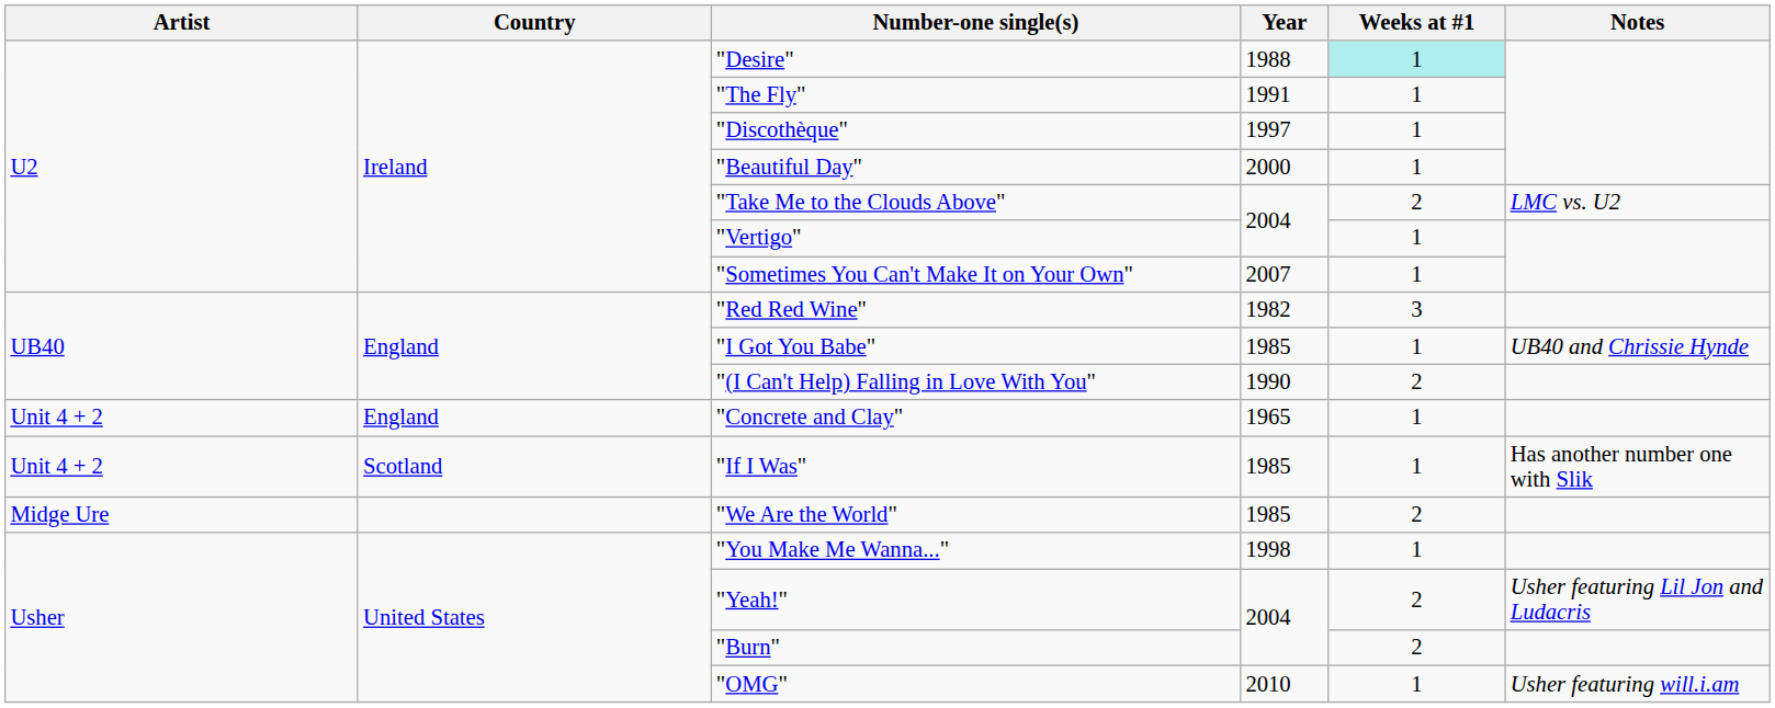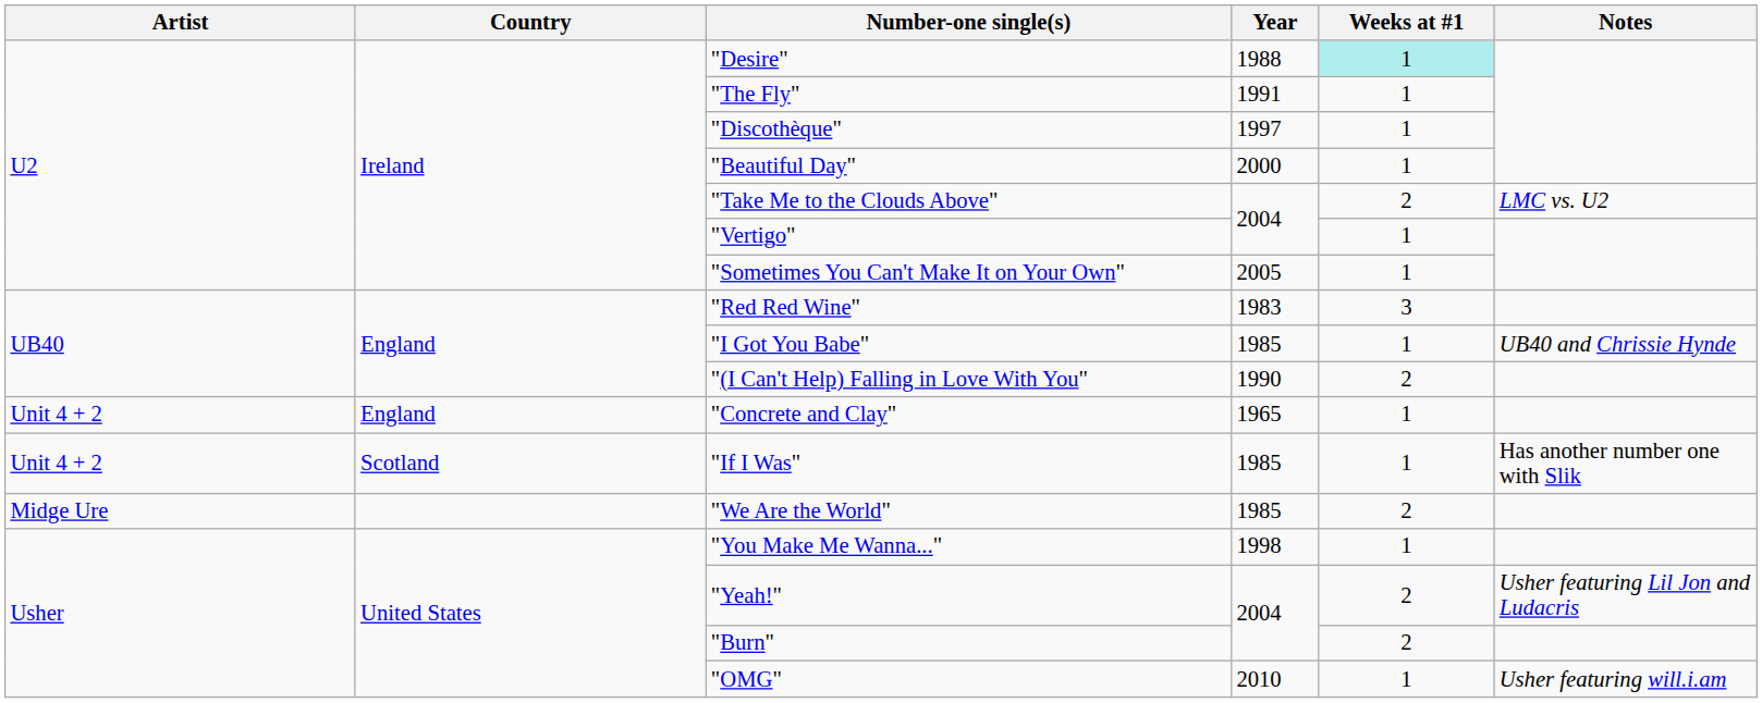 <table class="wikitable">
 <tr>
 <th width="20%">Artist</th>
 <th width="20%">Country</th>
 <th width="30%">Number-one single(s)</th>
 <th width="5%">Year</th>
 <th width="10%">Weeks at #1</th>
 <th width:"45%">Notes</th>
 </tr>
 <tr>
 <td rowspan="7"><a href='#'>U2</a></td>
 <td rowspan="7"><a href='#'>Ireland</a></td>
 <td>"<a href='#'>Desire</a>"</td>
 <td>1988</td>
 <td align=center style="background: paleturquoise;">1</td>
 <td rowspan="4"></td>
 </tr>
 <tr>
 <td>"<a href='#'>The Fly</a>"</td>
 <td>1991</td>
 <td align=center>1</td>
 </tr>
 <tr>
 <td>"<a href='#'>Discothèque</a>"</td>
 <td>1997</td>
 <td align=center>1</td>
 </tr>
 <tr>
 <td>"<a href='#'>Beautiful Day</a>"</td>
 <td>2000</td>
 <td align=center>1</td>
 </tr>
 <tr>
 <td>"<a href='#'>Take Me to the Clouds Above</a>"</td>
 <td rowspan="2">2004</td>
 <td align=center>2</td>
 <td><em><a href='#'>LMC</a> vs. U2</em></td>
 </tr>
 <tr>
 <td>"<a href='#'>Vertigo</a>"</td>
 <td align=center>1</td>
 <td rowspan="2"></td>
 </tr>
 <tr>
 <td>"<a href='#'>Sometimes You Can't Make It on Your Own</a>"</td>
-<td>2007</td>
+<td>2005</td>
 <td align=center>1</td>
 </tr>
 <tr>
 <td rowspan="3"><a href='#'>UB40</a></td>
 <td rowspan="3"><a href='#'>England</a></td>
 <td>"<a href='#'>Red Red Wine</a>"</td>
-<td>1982</td>
+<td>1983</td>
 <td align=center>3</td>
 <td></td>
 </tr>
 <tr>
 <td>"<a href='#'>I Got You Babe</a>"</td>
 <td>1985</td>
 <td align=center>1</td>
 <td><em>UB40 and <a href='#'>Chrissie Hynde</a></em></td>
 </tr>
 <tr>
 <td>"<a href='#'>(I Can't Help) Falling in Love With You</a>"</td>
 <td>1990</td>
 <td align=center>2</td>
 <td></td>
 </tr>
 <tr>
 <td><a href='#'>Unit 4 + 2</a></td>
 <td><a href='#'>England</a></td>
 <td>"<a href='#'>Concrete and Clay</a>"</td>
 <td>1965</td>
 <td align=center>1</td>
 <td></td>
 </tr>
 <tr>
 <td><a href='#'>Unit 4 + 2</a></td>
 <td><a href='#'>Scotland</a></td>
 <td>"<a href='#'>If I Was</a>"</td>
 <td>1985</td>
 <td align=center>1</td>
 <td>Has another number one with <a href='#'>Slik</a></td>
 </tr>
 <tr>
 <td><a href='#'>Midge Ure</a></td>
 <td></td>
 <td>"<a href='#'>We Are the World</a>"</td>
 <td>1985</td>
 <td align=center>2</td>
 <td></td>
 </tr>
 <tr>
 <td rowspan="4"><a href='#'>Usher</a></td>
 <td rowspan="4"><a href='#'>United States</a></td>
 <td>"<a href='#'>You Make Me Wanna...</a>"</td>
 <td>1998</td>
 <td align=center>1</td>
 <td></td>
 </tr>
 <tr>
 <td>"<a href='#'>Yeah!</a>"</td>
 <td rowspan="2">2004</td>
 <td align=center>2</td>
 <td><em>Usher featuring <a href='#'>Lil Jon</a> and <a href='#'>Ludacris</a></em></td>
 </tr>
 <tr>
 <td>"<a href='#'>Burn</a>"</td>
 <td align=center>2</td>
 <td></td>
 </tr>
 <tr>
 <td>"<a href='#'>OMG</a>"</td>
 <td>2010</td>
 <td align=center>1</td>
 <td><em>Usher featuring <a href='#'>will.i.am</a></em></td>
 </tr>
 </table>
